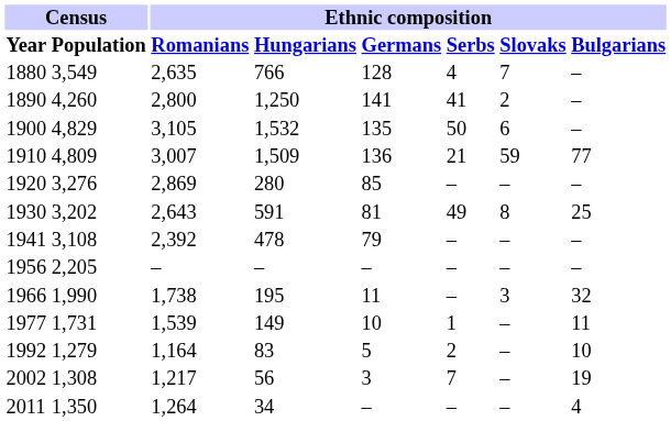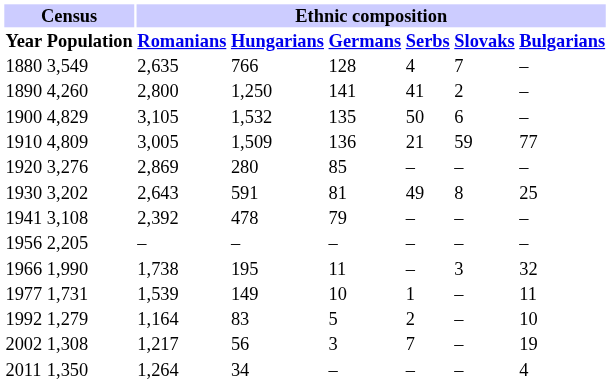 <table class="toccolours">
 <tr>
 <th align="center" colspan="2" style="background:#ccccff;">Census</th>
 <th align="center" colspan="6" style="background:#ccccff;">Ethnic composition</th>
 </tr>
 <tr>
 <th>Year</th>
 <th>Population</th>
 <th><a href='#'>Romanians</a></th>
 <th><a href='#'>Hungarians</a></th>
 <th><a href='#'>Germans</a></th>
 <th><a href='#'>Serbs</a></th>
 <th><a href='#'>Slovaks</a></th>
 <th><a href='#'>Bulgarians</a></th>
 </tr>
 <tr>
 <td>1880</td>
 <td>3,549</td>
 <td>2,635</td>
 <td>766</td>
 <td>128</td>
 <td>4</td>
 <td>7</td>
 <td>–</td>
 </tr>
 <tr>
 <td>1890</td>
 <td>4,260</td>
 <td>2,800</td>
 <td>1,250</td>
 <td>141</td>
 <td>41</td>
 <td>2</td>
 <td>–</td>
 </tr>
 <tr>
 <td>1900</td>
 <td>4,829</td>
 <td>3,105</td>
 <td>1,532</td>
 <td>135</td>
 <td>50</td>
 <td>6</td>
 <td>–</td>
 </tr>
 <tr>
 <td>1910</td>
 <td>4,809</td>
-<td>3,007</td>
+<td>3,005</td>
 <td>1,509</td>
 <td>136</td>
 <td>21</td>
 <td>59</td>
 <td>77</td>
 </tr>
 <tr>
 <td>1920</td>
 <td>3,276</td>
 <td>2,869</td>
 <td>280</td>
 <td>85</td>
 <td>–</td>
 <td>–</td>
 <td>–</td>
 </tr>
 <tr>
 <td>1930</td>
 <td>3,202</td>
 <td>2,643</td>
 <td>591</td>
 <td>81</td>
 <td>49</td>
 <td>8</td>
 <td>25</td>
 </tr>
 <tr>
 <td>1941</td>
 <td>3,108</td>
 <td>2,392</td>
 <td>478</td>
 <td>79</td>
 <td>–</td>
 <td>–</td>
 <td>–</td>
 </tr>
 <tr>
 <td>1956</td>
 <td>2,205</td>
 <td>–</td>
 <td>–</td>
 <td>–</td>
 <td>–</td>
 <td>–</td>
 <td>–</td>
 </tr>
 <tr>
 <td>1966</td>
 <td>1,990</td>
 <td>1,738</td>
 <td>195</td>
 <td>11</td>
 <td>–</td>
 <td>3</td>
 <td>32</td>
 </tr>
 <tr>
 <td>1977</td>
 <td>1,731</td>
 <td>1,539</td>
 <td>149</td>
 <td>10</td>
 <td>1</td>
 <td>–</td>
 <td>11</td>
 </tr>
 <tr>
 <td>1992</td>
 <td>1,279</td>
 <td>1,164</td>
 <td>83</td>
 <td>5</td>
 <td>2</td>
 <td>–</td>
 <td>10</td>
 </tr>
 <tr>
 <td>2002</td>
 <td>1,308</td>
 <td>1,217</td>
 <td>56</td>
 <td>3</td>
 <td>7</td>
 <td>–</td>
 <td>19</td>
 </tr>
 <tr>
 <td>2011</td>
 <td>1,350</td>
 <td>1,264</td>
 <td>34</td>
 <td>–</td>
 <td>–</td>
 <td>–</td>
 <td>4</td>
 </tr>
 </table>
